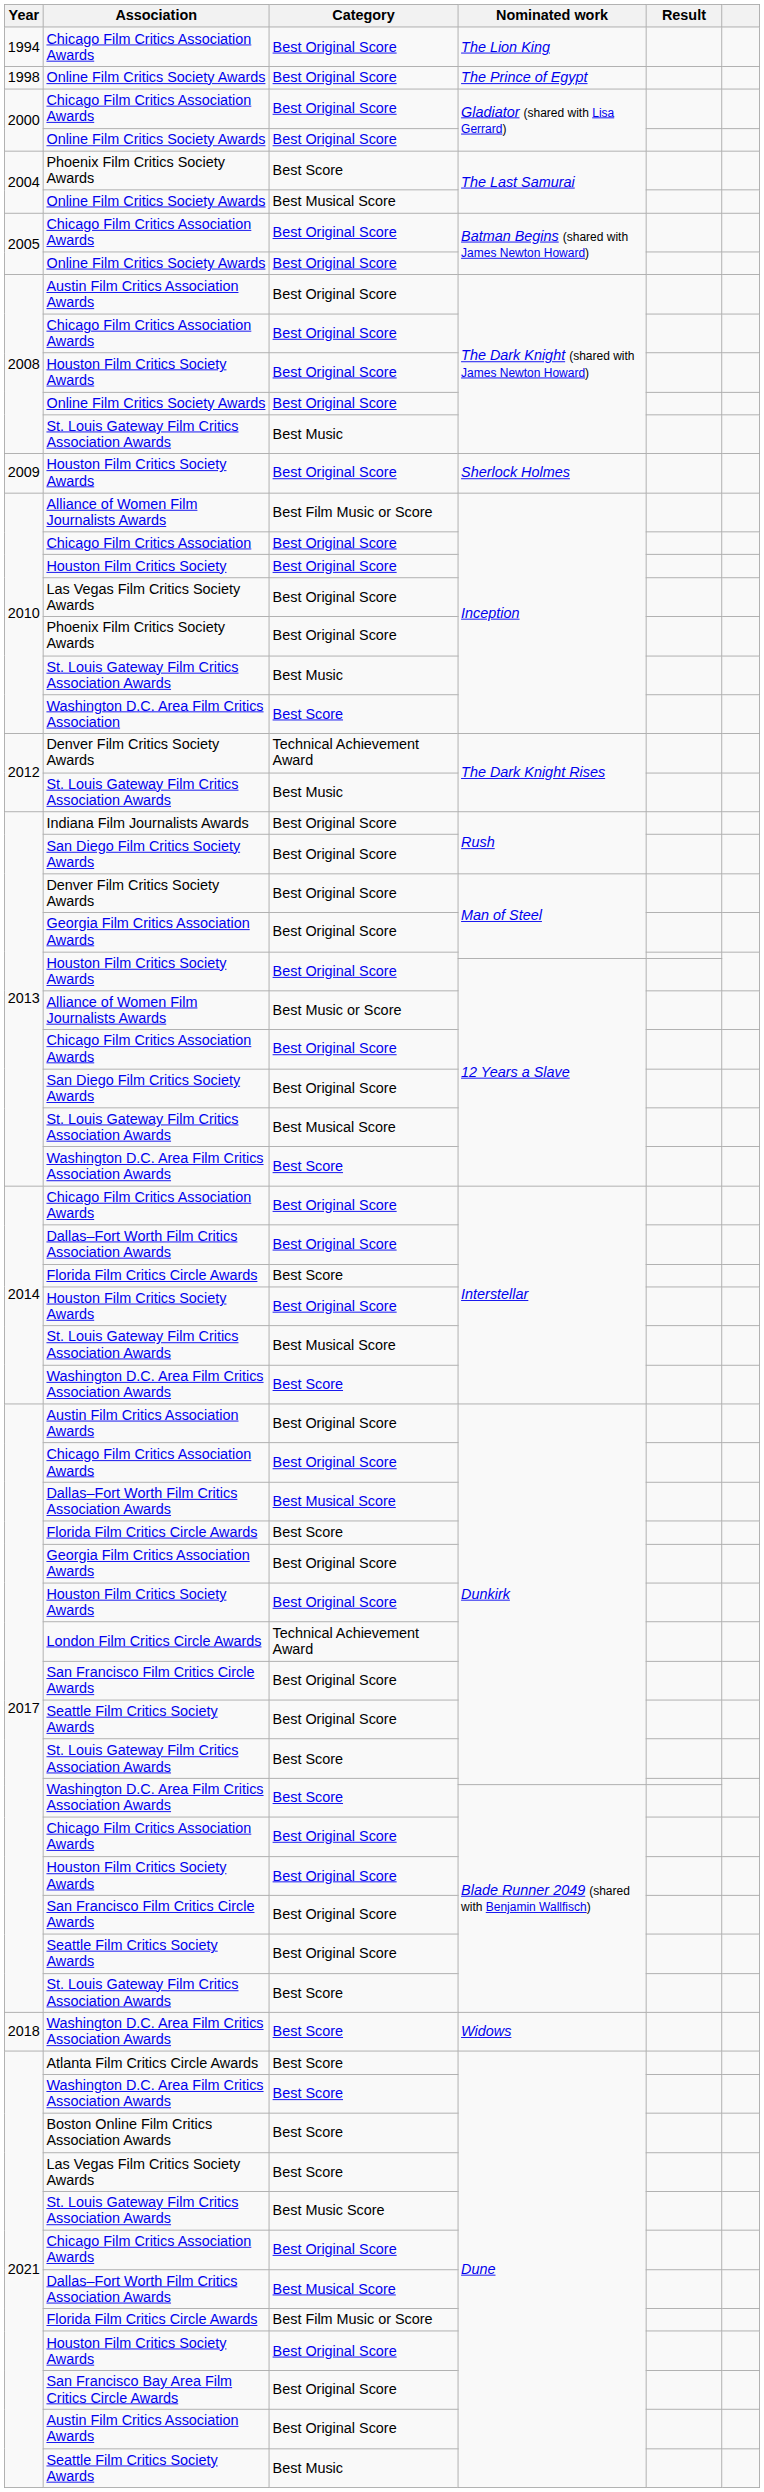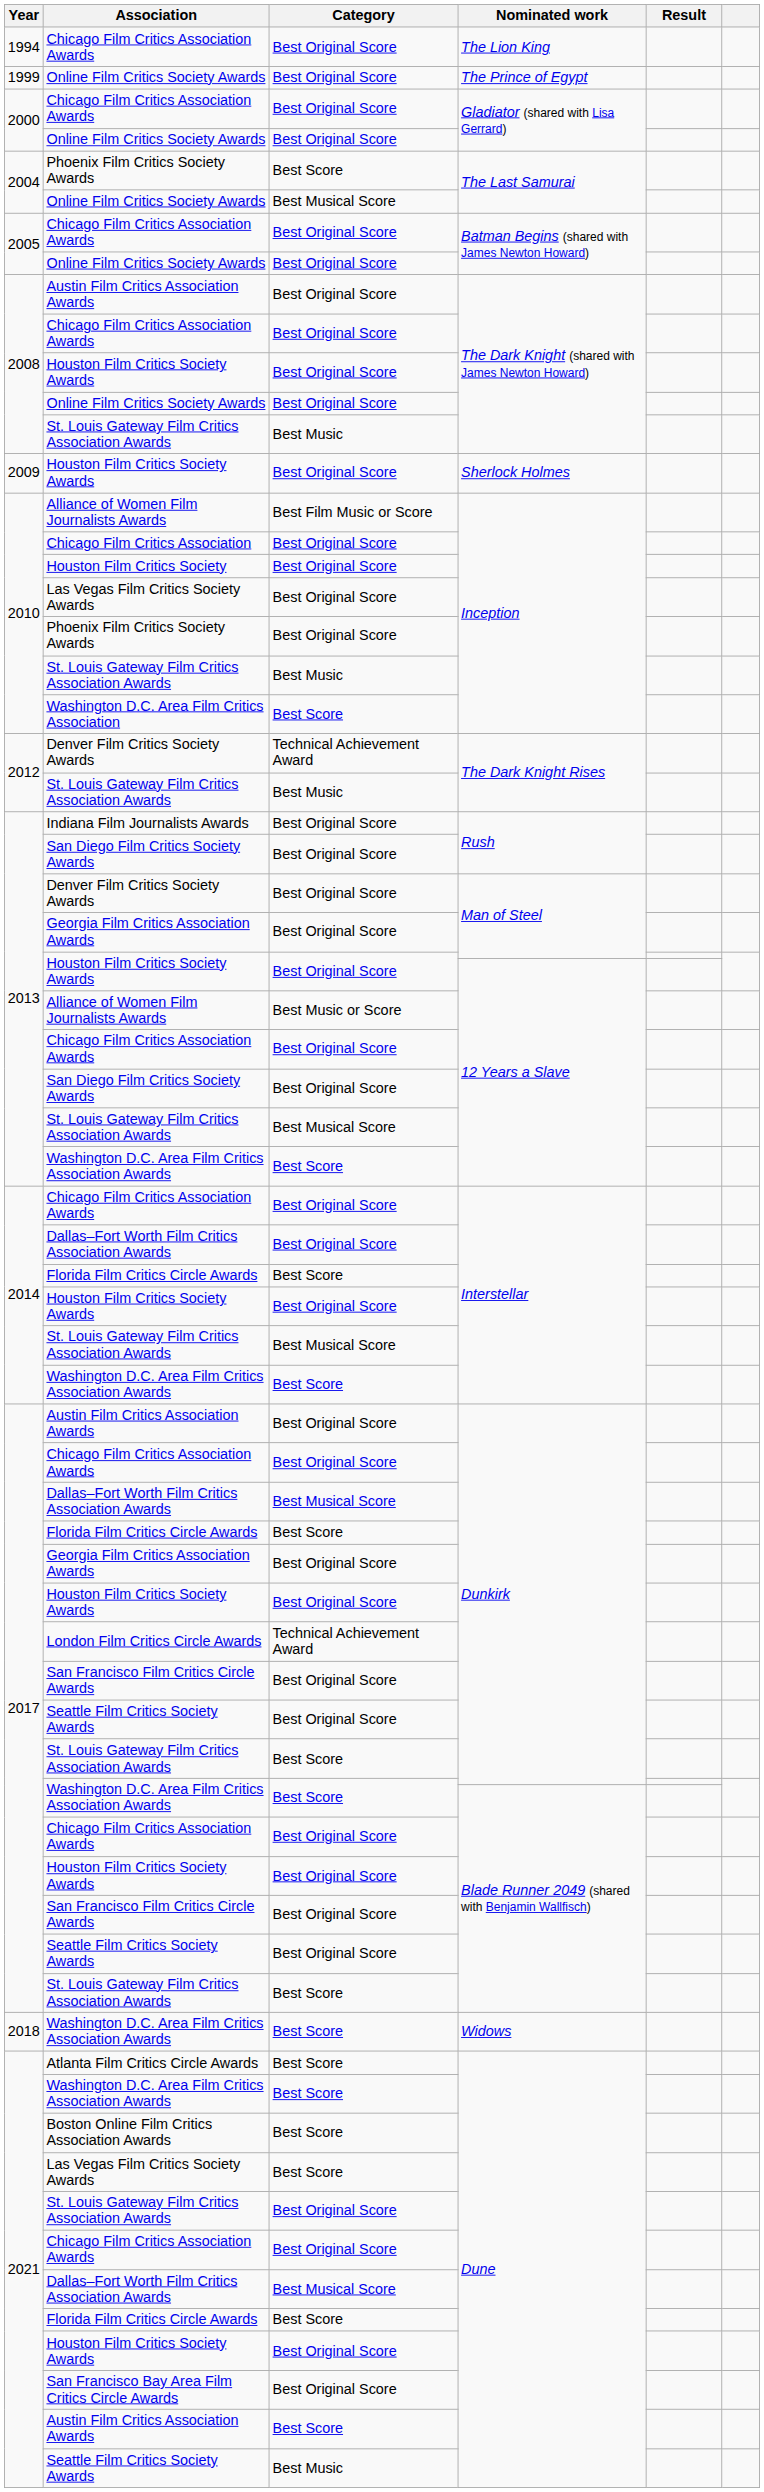 <table class="wikitable" style="width:95%;">
 <tr>
 <th width=5%>Year</th>
 <th style="width:30%;">Association</th>
 <th style="width:25%;">Category</th>
 <th style="width:25%;">Nominated work</th>
 <th style="width:10%;">Result</th>
 <th width=5%></th>
 </tr>
 <tr>
 <td align="center">1994</td>
 <td><a href='#'>Chicago Film Critics Association Awards</a></td>
 <td><a href='#'>Best Original Score</a></td>
 <td><em><a href='#'>The Lion King</a></em></td>
 <td></td>
 <td align="center"></td>
 </tr>
 <tr>
-<td align="center">1998</td>
+<td align="center">1999</td>
 <td><a href='#'>Online Film Critics Society Awards</a></td>
 <td><a href='#'>Best Original Score</a></td>
 <td><em><a href='#'>The Prince of Egypt</a></em></td>
 <td></td>
 <td align="center"></td>
 </tr>
 <tr>
 <td align="center" rowspan="2">2000</td>
 <td><a href='#'>Chicago Film Critics Association Awards</a></td>
 <td><a href='#'>Best Original Score</a></td>
 <td rowspan="2"><em><a href='#'>Gladiator</a></em> <small>(shared with <a href='#'>Lisa Gerrard</a>)</small></td>
 <td></td>
 <td align="center"></td>
 </tr>
 <tr>
 <td><a href='#'>Online Film Critics Society Awards</a></td>
 <td><a href='#'>Best Original Score</a></td>
 <td></td>
 <td align="center"></td>
 </tr>
 <tr>
 <td align="center" rowspan="2">2004</td>
 <td>Phoenix Film Critics Society Awards</td>
 <td>Best Score</td>
 <td rowspan="2"><em><a href='#'>The Last Samurai</a></em></td>
 <td></td>
 <td align="center"></td>
 </tr>
 <tr>
 <td><a href='#'>Online Film Critics Society Awards</a></td>
 <td>Best Musical Score</td>
 <td></td>
 <td align="center"></td>
 </tr>
 <tr>
 <td align="center" rowspan="2">2005</td>
 <td><a href='#'>Chicago Film Critics Association Awards</a></td>
 <td><a href='#'>Best Original Score</a></td>
 <td rowspan="2"><em><a href='#'>Batman Begins</a></em> <small>(shared with <a href='#'>James Newton Howard</a>)</small></td>
 <td></td>
 <td align="center"></td>
 </tr>
 <tr>
 <td><a href='#'>Online Film Critics Society Awards</a></td>
 <td><a href='#'>Best Original Score</a></td>
 <td></td>
 <td align="center"></td>
 </tr>
 <tr>
 <td align="center" rowspan="5">2008</td>
 <td><a href='#'>Austin Film Critics Association Awards</a></td>
 <td>Best Original Score</td>
 <td rowspan="5"><em><a href='#'>The Dark Knight</a></em> <small>(shared with <a href='#'>James Newton Howard</a>)</small></td>
 <td></td>
 <td align="center"></td>
 </tr>
 <tr>
 <td><a href='#'>Chicago Film Critics Association Awards</a></td>
 <td><a href='#'>Best Original Score</a></td>
 <td></td>
 <td align="center"></td>
 </tr>
 <tr>
 <td><a href='#'>Houston Film Critics Society Awards</a></td>
 <td><a href='#'>Best Original Score</a></td>
 <td></td>
 <td align="center"></td>
 </tr>
 <tr>
 <td><a href='#'>Online Film Critics Society Awards</a></td>
 <td><a href='#'>Best Original Score</a></td>
 <td></td>
 <td align="center"></td>
 </tr>
 <tr>
 <td><a href='#'>St. Louis Gateway Film Critics Association Awards</a></td>
 <td>Best Music</td>
 <td></td>
 <td align="center"></td>
 </tr>
 <tr>
 <td align="center">2009</td>
 <td><a href='#'>Houston Film Critics Society Awards</a></td>
 <td><a href='#'>Best Original Score</a></td>
 <td><em><a href='#'>Sherlock Holmes</a></em></td>
 <td></td>
 <td align="center"></td>
 </tr>
 <tr>
 <td align="center" rowspan="7">2010</td>
 <td><a href='#'>Alliance of Women Film Journalists Awards</a></td>
 <td>Best Film Music or Score</td>
 <td rowspan="7"><em><a href='#'>Inception</a></em></td>
 <td></td>
 <td align="center"></td>
 </tr>
 <tr>
 <td><a href='#'>Chicago Film Critics Association</a></td>
 <td><a href='#'>Best Original Score</a></td>
 <td></td>
 <td align="center"></td>
 </tr>
 <tr>
 <td><a href='#'>Houston Film Critics Society</a></td>
 <td><a href='#'>Best Original Score</a></td>
 <td></td>
 <td align="center"></td>
 </tr>
 <tr>
 <td>Las Vegas Film Critics Society Awards</td>
 <td>Best Original Score</td>
 <td></td>
 <td align="center"></td>
 </tr>
 <tr>
 <td>Phoenix Film Critics Society Awards</td>
 <td>Best Original Score</td>
 <td></td>
 <td align="center"></td>
 </tr>
 <tr>
 <td><a href='#'>St. Louis Gateway Film Critics Association Awards</a></td>
 <td>Best Music</td>
 <td></td>
 <td align="center"></td>
 </tr>
 <tr>
 <td><a href='#'>Washington D.C. Area Film Critics Association</a></td>
 <td><a href='#'>Best Score</a></td>
 <td></td>
 <td align="center"></td>
 </tr>
 <tr>
 <td align="center" rowspan="2">2012</td>
 <td>Denver Film Critics Society Awards</td>
 <td>Technical Achievement Award</td>
 <td rowspan="2"><em><a href='#'>The Dark Knight Rises</a></em></td>
 <td></td>
 <td align="center"></td>
 </tr>
 <tr>
 <td><a href='#'>St. Louis Gateway Film Critics Association Awards</a></td>
 <td>Best Music</td>
 <td></td>
 <td align="center"></td>
 </tr>
 <tr>
 <td align="center" rowspan="11">2013</td>
 <td>Indiana Film Journalists Awards</td>
 <td>Best Original Score</td>
 <td rowspan="2"><em><a href='#'>Rush</a></em></td>
 <td></td>
 <td align="center"></td>
 </tr>
 <tr>
 <td><a href='#'>San Diego Film Critics Society Awards</a></td>
 <td>Best Original Score</td>
 <td></td>
 <td align="center"></td>
 </tr>
 <tr>
 <td>Denver Film Critics Society Awards</td>
 <td>Best Original Score</td>
 <td rowspan="3"><em><a href='#'>Man of Steel</a></em></td>
 <td></td>
 <td align="center"></td>
 </tr>
 <tr>
 <td><a href='#'>Georgia Film Critics Association Awards</a></td>
 <td>Best Original Score</td>
 <td></td>
 <td align="center"></td>
 </tr>
 <tr>
 <td rowspan="2"><a href='#'>Houston Film Critics Society Awards</a></td>
 <td rowspan="2"><a href='#'>Best Original Score</a></td>
 <td></td>
 <td align="center" rowspan="2"></td>
 </tr>
 <tr>
 <td rowspan="6"><em><a href='#'>12 Years a Slave</a></em></td>
 <td></td>
 </tr>
 <tr>
 <td><a href='#'>Alliance of Women Film Journalists Awards</a></td>
 <td>Best Music or Score</td>
 <td></td>
 <td align="center"></td>
 </tr>
 <tr>
 <td><a href='#'>Chicago Film Critics Association Awards</a></td>
 <td><a href='#'>Best Original Score</a></td>
 <td></td>
 <td align="center"></td>
 </tr>
 <tr>
 <td><a href='#'>San Diego Film Critics Society Awards</a></td>
 <td>Best Original Score</td>
 <td></td>
 <td align="center"></td>
 </tr>
 <tr>
 <td><a href='#'>St. Louis Gateway Film Critics Association Awards</a></td>
 <td>Best Musical Score</td>
 <td></td>
 <td align="center"></td>
 </tr>
 <tr>
 <td><a href='#'>Washington D.C. Area Film Critics Association Awards</a></td>
 <td><a href='#'>Best Score</a></td>
 <td></td>
 <td align="center"></td>
 </tr>
 <tr>
 <td align="center" rowspan="6">2014</td>
 <td><a href='#'>Chicago Film Critics Association Awards</a></td>
 <td><a href='#'>Best Original Score</a></td>
 <td rowspan="6"><em><a href='#'>Interstellar</a></em></td>
 <td></td>
 <td align="center"></td>
 </tr>
 <tr>
 <td><a href='#'>Dallas–Fort Worth Film Critics Association Awards</a></td>
 <td><a href='#'>Best Original Score</a></td>
 <td></td>
 <td align="center"></td>
 </tr>
 <tr>
 <td><a href='#'>Florida Film Critics Circle Awards</a></td>
 <td>Best Score</td>
 <td></td>
 <td align="center"></td>
 </tr>
 <tr>
 <td><a href='#'>Houston Film Critics Society Awards</a></td>
 <td><a href='#'>Best Original Score</a></td>
 <td></td>
 <td align="center"></td>
 </tr>
 <tr>
 <td><a href='#'>St. Louis Gateway Film Critics Association Awards</a></td>
 <td>Best Musical Score</td>
 <td></td>
 <td align="center"></td>
 </tr>
 <tr>
 <td><a href='#'>Washington D.C. Area Film Critics Association Awards</a></td>
 <td><a href='#'>Best Score</a></td>
 <td></td>
 <td align="center"></td>
 </tr>
 <tr>
 <td align="center" rowspan="17">2017</td>
 <td><a href='#'>Austin Film Critics Association Awards</a></td>
 <td>Best Original Score</td>
 <td rowspan="11"><em><a href='#'>Dunkirk</a></em></td>
 <td></td>
 <td align="center"></td>
 </tr>
 <tr>
 <td><a href='#'>Chicago Film Critics Association Awards</a></td>
 <td><a href='#'>Best Original Score</a></td>
 <td></td>
 <td align="center"></td>
 </tr>
 <tr>
 <td><a href='#'>Dallas–Fort Worth Film Critics Association Awards</a></td>
 <td><a href='#'>Best Musical Score</a></td>
 <td></td>
 <td align="center"></td>
 </tr>
 <tr>
 <td><a href='#'>Florida Film Critics Circle Awards</a></td>
 <td>Best Score</td>
 <td></td>
 <td align="center"></td>
 </tr>
 <tr>
 <td><a href='#'>Georgia Film Critics Association Awards</a></td>
 <td>Best Original Score</td>
 <td></td>
 <td align="center"></td>
 </tr>
 <tr>
 <td><a href='#'>Houston Film Critics Society Awards</a></td>
 <td><a href='#'>Best Original Score</a></td>
 <td></td>
 <td align="center"></td>
 </tr>
 <tr>
 <td><a href='#'>London Film Critics Circle Awards</a></td>
 <td>Technical Achievement Award</td>
 <td></td>
 <td align="center"></td>
 </tr>
 <tr>
 <td><a href='#'>San Francisco Film Critics Circle Awards</a></td>
 <td>Best Original Score</td>
 <td></td>
 <td align="center"></td>
 </tr>
 <tr>
 <td><a href='#'>Seattle Film Critics Society Awards</a></td>
 <td>Best Original Score</td>
 <td></td>
 <td align="center"></td>
 </tr>
 <tr>
 <td><a href='#'>St. Louis Gateway Film Critics Association Awards</a></td>
 <td>Best Score</td>
 <td></td>
 <td align="center"></td>
 </tr>
 <tr>
 <td rowspan="2"><a href='#'>Washington D.C. Area Film Critics Association Awards</a></td>
 <td rowspan="2"><a href='#'>Best Score</a></td>
 <td></td>
 <td align="center" rowspan="2"></td>
 </tr>
 <tr>
 <td rowspan="6"><em><a href='#'>Blade Runner 2049</a></em> <small>(shared with <a href='#'>Benjamin Wallfisch</a>)</small></td>
 <td></td>
 </tr>
 <tr>
 <td><a href='#'>Chicago Film Critics Association Awards</a></td>
 <td><a href='#'>Best Original Score</a></td>
 <td></td>
 <td align="center"></td>
 </tr>
 <tr>
 <td><a href='#'>Houston Film Critics Society Awards</a></td>
 <td><a href='#'>Best Original Score</a></td>
 <td></td>
 <td align="center"></td>
 </tr>
 <tr>
 <td><a href='#'>San Francisco Film Critics Circle Awards</a></td>
 <td>Best Original Score</td>
 <td></td>
 <td align="center"></td>
 </tr>
 <tr>
 <td><a href='#'>Seattle Film Critics Society Awards</a></td>
 <td>Best Original Score</td>
 <td></td>
 <td align="center"></td>
 </tr>
 <tr>
 <td><a href='#'>St. Louis Gateway Film Critics Association Awards</a></td>
 <td>Best Score</td>
 <td></td>
 <td align="center"></td>
 </tr>
 <tr>
 <td align="center">2018</td>
 <td><a href='#'>Washington D.C. Area Film Critics Association Awards</a></td>
 <td><a href='#'>Best Score</a></td>
 <td><em><a href='#'>Widows</a></em></td>
 <td></td>
 <td align="center"></td>
 </tr>
 <tr>
 <td align="center" rowspan="12">2021</td>
 <td>Atlanta Film Critics Circle Awards</td>
 <td>Best Score</td>
 <td rowspan="12"><em><a href='#'>Dune</a></em></td>
 <td></td>
 <td align="center"></td>
 </tr>
 <tr>
 <td><a href='#'>Washington D.C. Area Film Critics Association Awards</a></td>
 <td><a href='#'>Best Score</a></td>
 <td></td>
 <td align="center"></td>
 </tr>
 <tr>
 <td>Boston Online Film Critics Association Awards</td>
 <td>Best Score</td>
 <td></td>
 <td align="center"></td>
 </tr>
 <tr>
 <td>Las Vegas Film Critics Society Awards</td>
 <td>Best Score</td>
 <td></td>
 <td align="center"></td>
 </tr>
 <tr>
 <td><a href='#'>St. Louis Gateway Film Critics Association Awards</a></td>
-<td>Best Music Score</td>
+<td><a href='#'>Best Original Score</a></td>
 <td></td>
 <td align="center"></td>
 </tr>
 <tr>
 <td><a href='#'>Chicago Film Critics Association Awards</a></td>
 <td><a href='#'>Best Original Score</a></td>
 <td></td>
 <td align="center"></td>
 </tr>
 <tr>
 <td><a href='#'>Dallas–Fort Worth Film Critics Association Awards</a></td>
 <td><a href='#'>Best Musical Score</a></td>
 <td></td>
 <td align="center"></td>
 </tr>
 <tr>
 <td><a href='#'>Florida Film Critics Circle Awards</a></td>
-<td>Best Film Music or Score</td>
+<td>Best Score</td>
 <td></td>
 <td align="center"></td>
 </tr>
 <tr>
 <td><a href='#'>Houston Film Critics Society Awards</a></td>
 <td><a href='#'>Best Original Score</a></td>
 <td></td>
 <td align="center"></td>
 </tr>
 <tr>
 <td><a href='#'>San Francisco Bay Area Film Critics Circle Awards</a></td>
 <td>Best Original Score</td>
 <td></td>
 <td align="center"></td>
 </tr>
 <tr>
 <td><a href='#'>Austin Film Critics Association Awards</a></td>
-<td>Best Original Score</td>
+<td><a href='#'>Best Score</a></td>
 <td></td>
 <td align="center"></td>
 </tr>
 <tr>
 <td><a href='#'>Seattle Film Critics Society Awards</a></td>
 <td>Best Music</td>
 <td></td>
 <td align="center"></td>
 </tr>
 </table>
